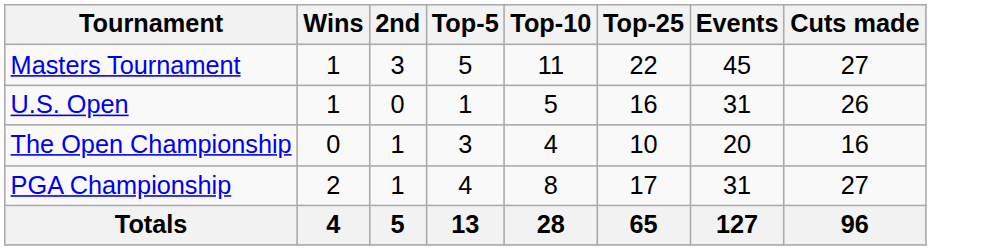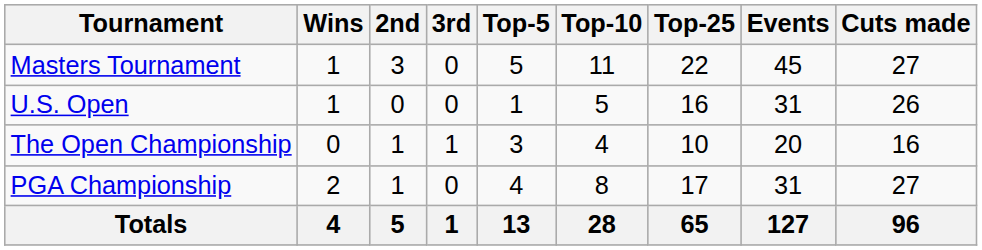 <table class=wikitable style=text-align:center>
 <tr>
 <th>Tournament</th>
 <th>Wins</th>
 <th>2nd</th>
+<th>3rd</th>
 <th>Top-5</th>
 <th>Top-10</th>
 <th>Top-25</th>
 <th>Events</th>
 <th>Cuts made</th>
 </tr>
 <tr>
 <td align=left><a href='#'>Masters Tournament</a></td>
 <td>1</td>
 <td>3</td>
+<td>0</td>
 <td>5</td>
 <td>11</td>
 <td>22</td>
 <td>45</td>
 <td>27</td>
 </tr>
 <tr>
 <td align=left><a href='#'>U.S. Open</a></td>
 <td>1</td>
+<td>0</td>
 <td>0</td>
 <td>1</td>
 <td>5</td>
 <td>16</td>
 <td>31</td>
 <td>26</td>
 </tr>
 <tr>
 <td align=left><a href='#'>The Open Championship</a></td>
 <td>0</td>
 <td>1</td>
+<td>1</td>
 <td>3</td>
 <td>4</td>
 <td>10</td>
 <td>20</td>
 <td>16</td>
 </tr>
 <tr>
 <td align=left><a href='#'>PGA Championship</a></td>
 <td>2</td>
 <td>1</td>
+<td>0</td>
 <td>4</td>
 <td>8</td>
 <td>17</td>
 <td>31</td>
 <td>27</td>
 </tr>
 <tr>
 <th>Totals</th>
 <th>4</th>
 <th>5</th>
+<th>1</th>
 <th>13</th>
 <th>28</th>
 <th>65</th>
 <th>127</th>
 <th>96</th>
 </tr>
 </table>
